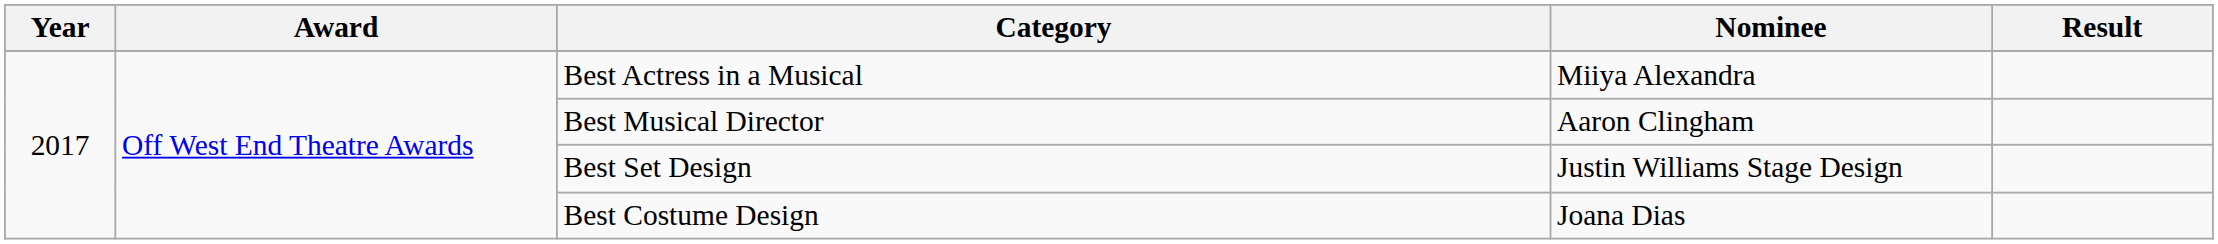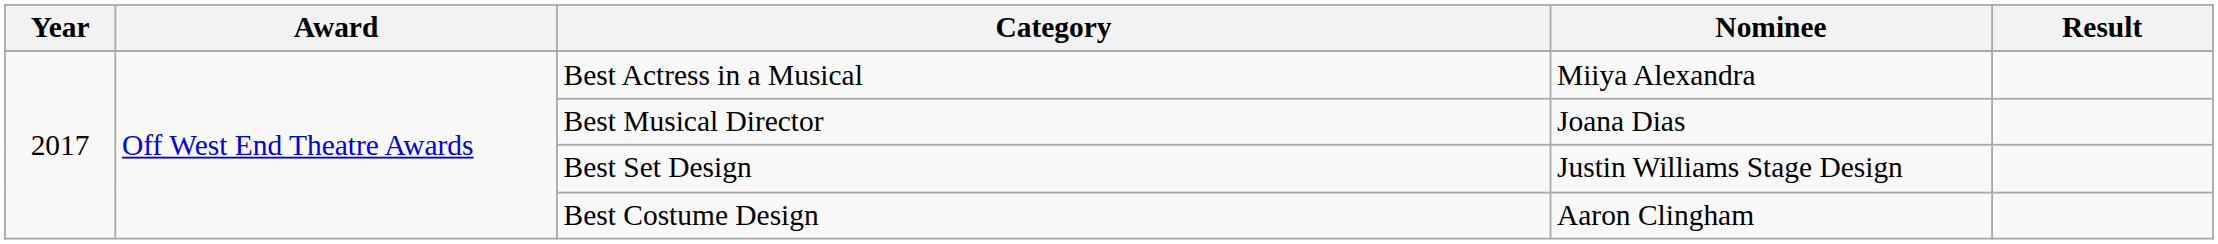 <table class="wikitable" width="95%">
 <tr>
 <th width="5%">Year</th>
 <th width="20%">Award</th>
 <th width="45%">Category</th>
 <th width="20%">Nominee</th>
 <th width="10%">Result</th>
 </tr>
 <tr>
 </tr>
 <tr>
 <td align="center" rowspan=4>2017</td>
 <td rowspan=4><a href='#'>Off West End Theatre Awards</a></td>
 <td>Best Actress in a Musical</td>
 <td>Miiya Alexandra</td>
 <td></td>
 </tr>
 <tr>
 <td>Best Musical Director</td>
-<td>Aaron Clingham</td>
+<td>Joana Dias</td>
 <td></td>
 </tr>
 <tr>
 <td>Best Set Design</td>
 <td>Justin Williams Stage Design</td>
 <td></td>
 </tr>
 <tr>
 <td>Best Costume Design</td>
-<td>Joana Dias</td>
+<td>Aaron Clingham</td>
 <td></td>
 </tr>
 </table>
